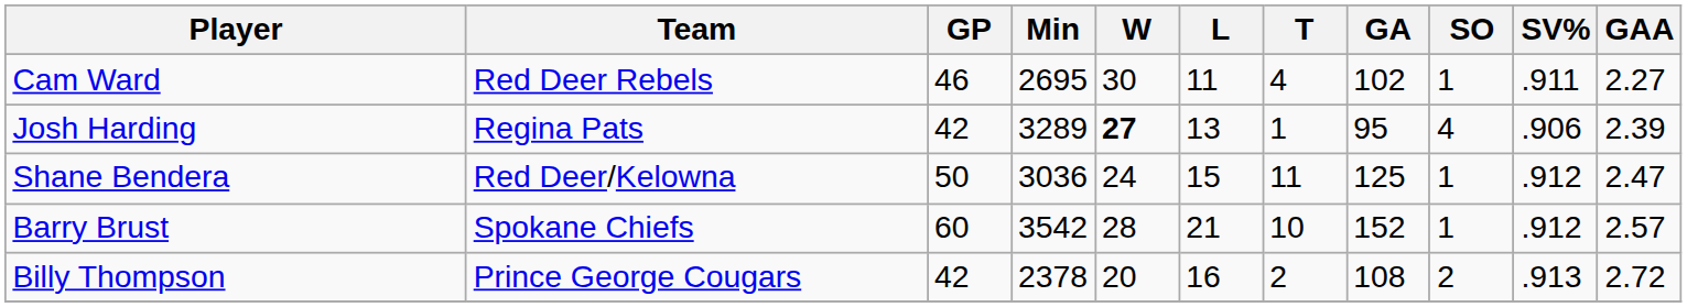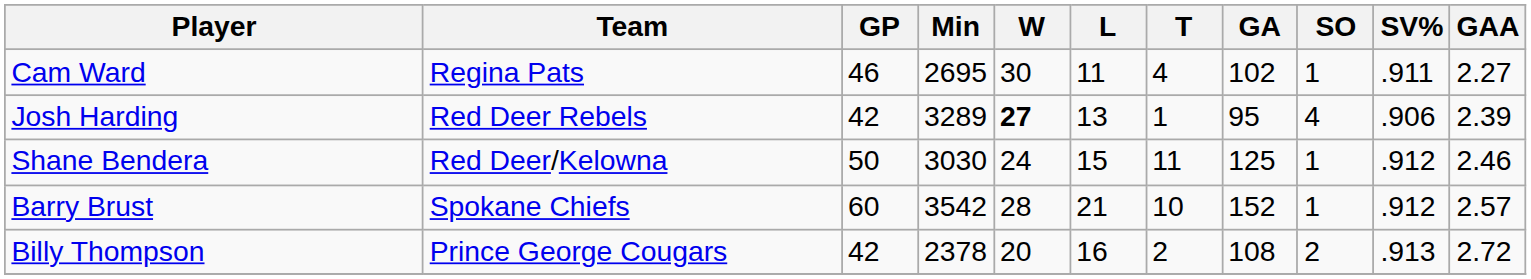 <table class="wikitable">
 <tr>
 <th bgcolor="#DDDDFF" width="27.5%">Player</th>
 <th bgcolor="#DDDDFF" width="27.5%">Team</th>
 <th bgcolor="#DDDDFF" width="5%">GP</th>
 <th bgcolor="#DDDDFF" width="5%">Min</th>
 <th bgcolor="#DDDDFF" width="5%">W</th>
 <th bgcolor="#DDDDFF" width="5%">L</th>
 <th bgcolor="#DDDDFF" width="5%">T</th>
 <th bgcolor="#DDDDFF" width="5%">GA</th>
 <th bgcolor="#DDDDFF" width="5%">SO</th>
 <th bgcolor="#DDDDFF" width="5%">SV%</th>
 <th bgcolor="#DDDDFF" width="5%">GAA</th>
 </tr>
 <tr>
 <td><a href='#'>Cam Ward</a></td>
-<td><a href='#'>Red Deer Rebels</a></td>
+<td><a href='#'>Regina Pats</a></td>
 <td>46</td>
 <td>2695</td>
 <td>30</td>
 <td>11</td>
 <td>4</td>
 <td>102</td>
 <td>1</td>
 <td>.911</td>
 <td>2.27</td>
 </tr>
 <tr>
 <td><a href='#'>Josh Harding</a></td>
-<td><a href='#'>Regina Pats</a></td>
+<td><a href='#'>Red Deer Rebels</a></td>
 <td>42</td>
 <td>3289</td>
 <td><strong>27</strong></td>
 <td>13</td>
 <td>1</td>
 <td>95</td>
 <td>4</td>
 <td>.906</td>
 <td>2.39</td>
 </tr>
 <tr>
 <td><a href='#'>Shane Bendera</a></td>
 <td><a href='#'>Red Deer</a>/<a href='#'>Kelowna</a></td>
 <td>50</td>
-<td>3036</td>
+<td>3030</td>
 <td>24</td>
 <td>15</td>
 <td>11</td>
 <td>125</td>
 <td>1</td>
 <td>.912</td>
-<td>2.47</td>
+<td>2.46</td>
 </tr>
 <tr>
 <td><a href='#'>Barry Brust</a></td>
 <td><a href='#'>Spokane Chiefs</a></td>
 <td>60</td>
 <td>3542</td>
 <td>28</td>
 <td>21</td>
 <td>10</td>
 <td>152</td>
 <td>1</td>
 <td>.912</td>
 <td>2.57</td>
 </tr>
 <tr>
 <td><a href='#'>Billy Thompson</a></td>
 <td><a href='#'>Prince George Cougars</a></td>
 <td>42</td>
 <td>2378</td>
 <td>20</td>
 <td>16</td>
 <td>2</td>
 <td>108</td>
 <td>2</td>
 <td>.913</td>
 <td>2.72</td>
 </tr>
 <tr>
 </tr>
 </table>
